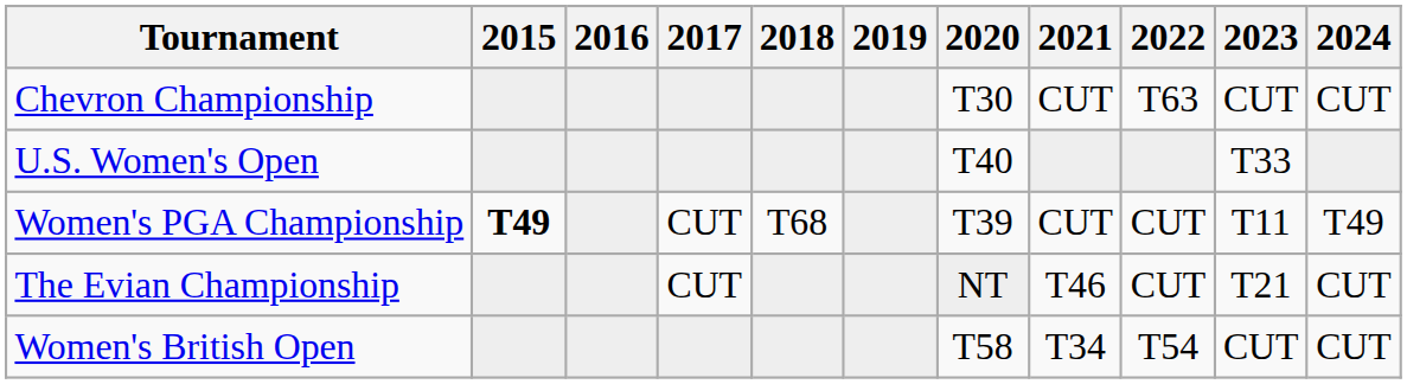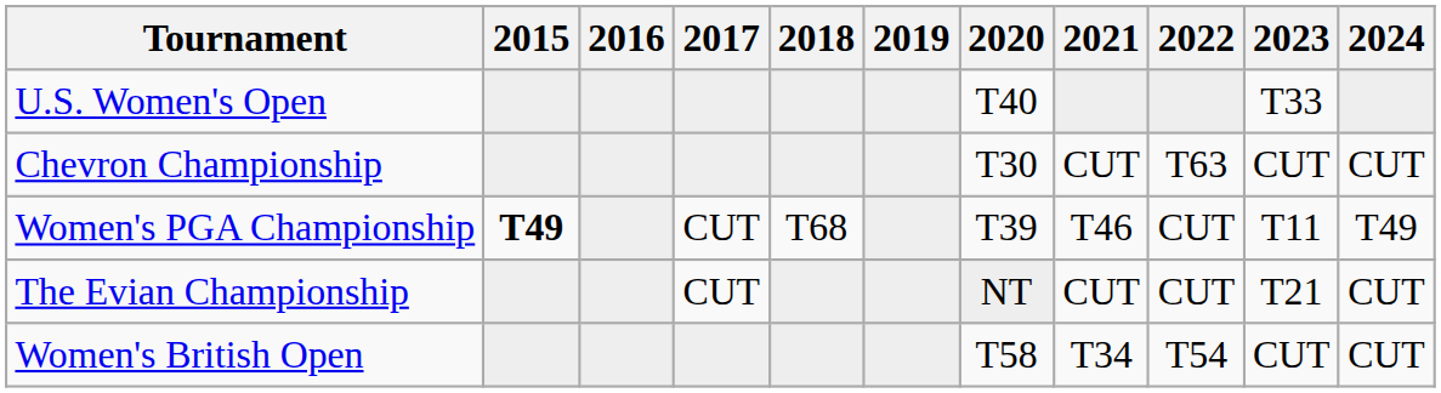 <table class="wikitable" style="font-size:95%;text-align:center;">
 <tr>
 <th>Tournament</th>
 <th>2015</th>
 <th>2016</th>
 <th>2017</th>
 <th>2018</th>
 <th>2019</th>
 <th>2020</th>
 <th>2021</th>
 <th>2022</th>
 <th>2023</th>
 <th>2024</th>
 </tr>
 <tr>
+<td align=left><a href='#'>U.S. Women's Open</a></td>
+<td style="background:#eeeeee;"></td>
+<td style="background:#eeeeee;"></td>
+<td style="background:#eeeeee;"></td>
+<td style="background:#eeeeee;"></td>
+<td style="background:#eeeeee;"></td>
+<td>T40</td>
+<td style="background:#eeeeee;"></td>
+<td style="background:#eeeeee;"></td>
+<td>T33</td>
+<td style="background:#eeeeee;"></td>
+</tr>
+<tr>
 <td align=left><a href='#'>Chevron Championship</a></td>
 <td style="background:#eeeeee;"></td>
 <td style="background:#eeeeee;"></td>
 <td style="background:#eeeeee;"></td>
 <td style="background:#eeeeee;"></td>
 <td style="background:#eeeeee;"></td>
 <td>T30</td>
 <td>CUT</td>
 <td>T63</td>
 <td>CUT</td>
 <td>CUT</td>
 </tr>
 <tr>
-<td align=left><a href='#'>U.S. Women's Open</a></td>
-<td style="background:#eeeeee;"></td>
-<td style="background:#eeeeee;"></td>
-<td style="background:#eeeeee;"></td>
-<td style="background:#eeeeee;"></td>
-<td style="background:#eeeeee;"></td>
-<td>T40</td>
-<td style="background:#eeeeee;"></td>
-<td style="background:#eeeeee;"></td>
-<td>T33</td>
-<td style="background:#eeeeee;"></td>
-</tr>
-<tr>
 <td align=left><a href='#'>Women's PGA Championship</a></td>
 <td><strong>T49</strong></td>
 <td style="background:#eeeeee;"></td>
 <td>CUT</td>
 <td>T68</td>
 <td style="background:#eeeeee;"></td>
 <td>T39</td>
-<td>CUT</td>
+<td>T46</td>
 <td>CUT</td>
 <td>T11</td>
 <td>T49</td>
 </tr>
 <tr>
 <td align=left><a href='#'>The Evian Championship</a></td>
 <td style="background:#eeeeee;"></td>
 <td style="background:#eeeeee;"></td>
 <td>CUT</td>
 <td style="background:#eeeeee;"></td>
 <td style="background:#eeeeee;"></td>
 <td style="background:#eeeeee;">NT</td>
-<td>T46</td>
+<td>CUT</td>
 <td>CUT</td>
 <td>T21</td>
 <td>CUT</td>
 </tr>
 <tr>
 <td align=left><a href='#'>Women's British Open</a></td>
 <td style="background:#eeeeee;"></td>
 <td style="background:#eeeeee;"></td>
 <td style="background:#eeeeee;"></td>
 <td style="background:#eeeeee;"></td>
 <td style="background:#eeeeee;"></td>
 <td>T58</td>
 <td>T34</td>
 <td>T54</td>
 <td>CUT</td>
 <td>CUT</td>
 </tr>
 </table>
